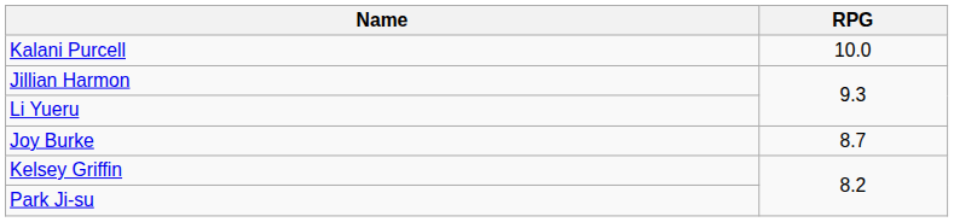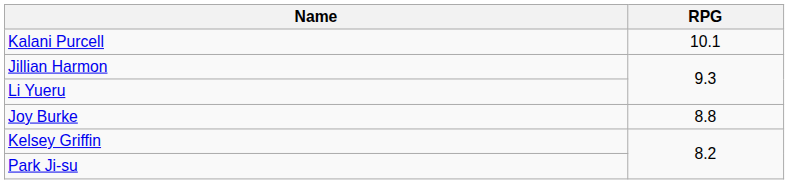 <table class=wikitable width="90%">
 <tr>
 <th width="80%">Name</th>
 <th width="20%">RPG</th>
 </tr>
 <tr>
 <td> <a href='#'>Kalani Purcell</a></td>
-<td align=center>10.0</td>
+<td align=center>10.1</td>
 </tr>
 <tr>
 <td> <a href='#'>Jillian Harmon</a></td>
 <td align=center rowspan=2>9.3</td>
 </tr>
 <tr>
 <td> <a href='#'>Li Yueru</a></td>
 </tr>
 <tr>
 <td> <a href='#'>Joy Burke</a></td>
-<td align=center>8.7</td>
+<td align=center>8.8</td>
 </tr>
 <tr>
 <td> <a href='#'>Kelsey Griffin</a></td>
 <td align=center rowspan=2>8.2</td>
 </tr>
 <tr>
 <td> <a href='#'>Park Ji-su</a></td>
 </tr>
 </table>
